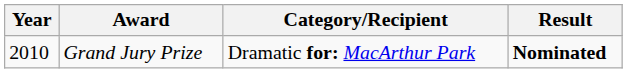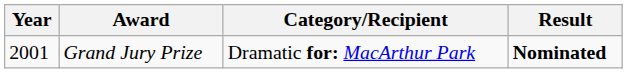 <table class="wikitable sortable" width=80% margin=auto>
 <tr>
 <th>Year</th>
 <th>Award</th>
 <th>Category/Recipient</th>
 <th>Result</th>
 </tr>
 <tr>
-<td>2010</td>
+<td>2001</td>
 <td><em>Grand Jury Prize</em></td>
 <td>Dramatic <strong>for:</strong> <em><a href='#'>MacArthur Park</a></em></td>
 <td><strong>Nominated</strong></td>
 </tr>
 </table>
